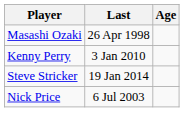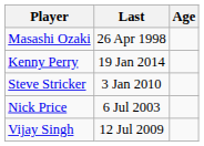 <table class="wikitable" style="text-align:center;font-size:95%">
 <tr>
 <th>Player</th>
 <th data-sort-type=date>Last</th>
 <th>Age</th>
 </tr>
 <tr>
 <td align=left> <a href='#'>Masashi Ozaki</a></td>
 <td>26 Apr 1998</td>
 <td></td>
 </tr>
 <tr>
 <td align=left> <a href='#'>Kenny Perry</a></td>
-<td>3 Jan 2010</td>
+<td>19 Jan 2014</td>
 <td></td>
 </tr>
 <tr>
 <td align=left> <a href='#'>Steve Stricker</a></td>
-<td>19 Jan 2014</td>
+<td>3 Jan 2010</td>
 <td></td>
 </tr>
 <tr>
 <td align=left> <a href='#'>Nick Price</a></td>
 <td>6 Jul 2003</td>
 <td></td>
 </tr>
+<tr>
+<td align=left> <a href='#'>Vijay Singh</a></td>
+<td>12 Jul 2009</td>
+<td></td>
+</tr>
 </table>
